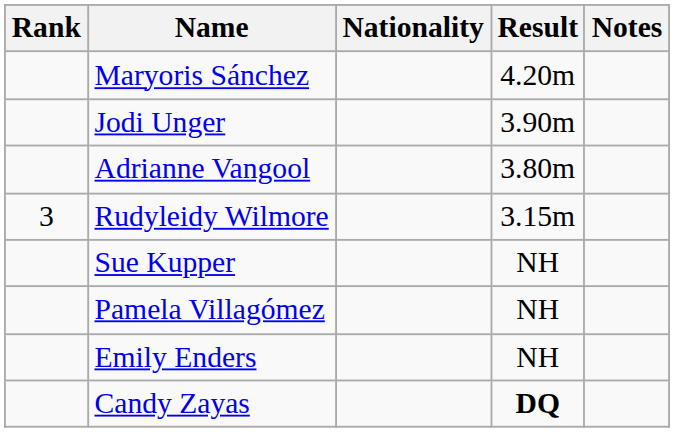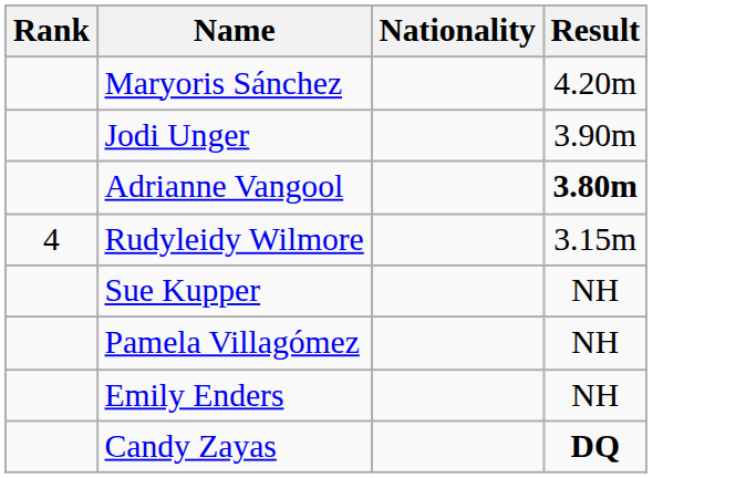 <table class="wikitable sortable" style="text-align:center">
 <tr>
 <th>Rank</th>
 <th>Name</th>
 <th>Nationality</th>
 <th>Result</th>
-<th>Notes</th>
 </tr>
 <tr>
 <td align=center></td>
 <td align=left><a href='#'>Maryoris Sánchez</a></td>
 <td align=left></td>
 <td>4.20m</td>
-<td></td>
 </tr>
 <tr>
 <td align=center></td>
 <td align=left><a href='#'>Jodi Unger</a></td>
 <td align=left></td>
 <td>3.90m</td>
-<td></td>
 </tr>
 <tr>
 <td align=center></td>
 <td align=left><a href='#'>Adrianne Vangool</a></td>
 <td align=left></td>
-<td>3.80m</td>
-<td></td>
+<td><strong>3.80m</strong></td>
 </tr>
 <tr>
-<td align=center>3</td>
+<td align=center>4</td>
 <td align=left><a href='#'>Rudyleidy Wilmore</a></td>
 <td align=left></td>
 <td>3.15m</td>
-<td></td>
 </tr>
 <tr>
 <td align=center></td>
 <td align=left><a href='#'>Sue Kupper</a></td>
 <td align=left></td>
 <td>NH</td>
-<td></td>
 </tr>
 <tr>
 <td align=center></td>
 <td align=left><a href='#'>Pamela Villagómez</a></td>
 <td align=left></td>
 <td>NH</td>
-<td></td>
 </tr>
 <tr>
 <td align=center></td>
 <td align=left><a href='#'>Emily Enders</a></td>
 <td align=left></td>
 <td>NH</td>
-<td></td>
 </tr>
 <tr>
 <td align=center></td>
 <td align=left><a href='#'>Candy Zayas</a></td>
 <td align=left></td>
 <td><strong>DQ</strong></td>
-<td></td>
 </tr>
 </table>
